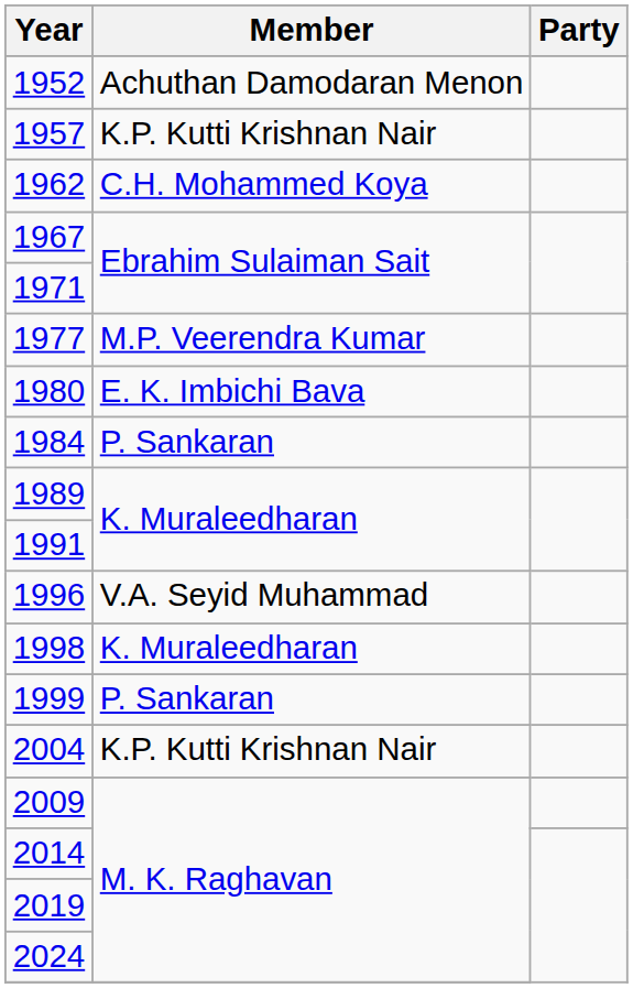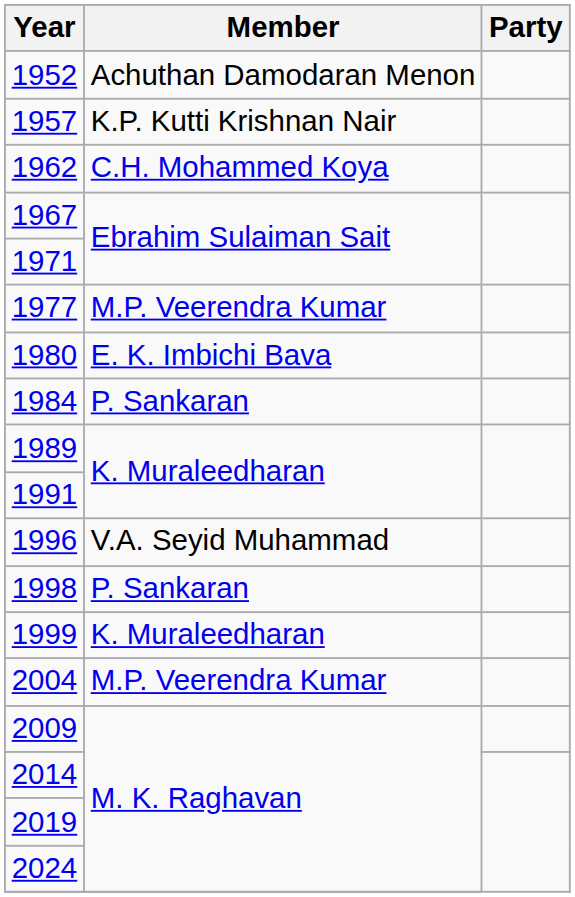 <table class="wikitable sortable">
 <tr>
 <th>Year</th>
 <th>Member</th>
 <th colspan="2">Party</th>
 </tr>
 <tr>
 <td><a href='#'>1952</a></td>
 <td>Achuthan Damodaran Menon</td>
 <td></td>
 </tr>
 <tr>
 <td><a href='#'>1957</a></td>
 <td>K.P. Kutti Krishnan Nair</td>
 <td></td>
 </tr>
 <tr>
 <td><a href='#'>1962</a></td>
 <td><a href='#'>C.H. Mohammed Koya</a></td>
 <td></td>
 </tr>
 <tr>
 <td><a href='#'>1967</a></td>
 <td rowspan="2"><a href='#'>Ebrahim Sulaiman Sait</a></td>
 </tr>
 <tr>
 <td><a href='#'>1971</a></td>
 </tr>
 <tr>
 <td><a href='#'>1977</a></td>
 <td><a href='#'>M.P. Veerendra Kumar</a></td>
 <td></td>
 </tr>
 <tr>
 <td><a href='#'>1980</a></td>
 <td><a href='#'>E. K. Imbichi Bava</a></td>
 <td></td>
 </tr>
 <tr>
 <td><a href='#'>1984</a></td>
 <td><a href='#'>P. Sankaran</a></td>
 <td></td>
 </tr>
 <tr>
 <td><a href='#'>1989</a></td>
 <td rowspan="2"><a href='#'>K. Muraleedharan</a></td>
 </tr>
 <tr>
 <td><a href='#'>1991</a></td>
 </tr>
 <tr>
 <td><a href='#'>1996</a></td>
 <td>V.A. Seyid Muhammad</td>
 <td></td>
 </tr>
 <tr>
 <td><a href='#'>1998</a></td>
-<td><a href='#'>K. Muraleedharan</a></td>
+<td><a href='#'>P. Sankaran</a></td>
 <td></td>
 </tr>
 <tr>
 <td><a href='#'>1999</a></td>
-<td><a href='#'>P. Sankaran</a></td>
+<td><a href='#'>K. Muraleedharan</a></td>
 </tr>
 <tr>
 <td><a href='#'>2004</a></td>
-<td>K.P. Kutti Krishnan Nair</td>
+<td><a href='#'>M.P. Veerendra Kumar</a></td>
 <td></td>
 </tr>
 <tr>
 <td><a href='#'>2009</a></td>
 <td rowspan="4"><a href='#'>M. K. Raghavan</a></td>
 <td></td>
 </tr>
 <tr>
 <td><a href='#'>2014</a></td>
 </tr>
 <tr>
 <td><a href='#'>2019</a></td>
 </tr>
 <tr>
 <td><a href='#'>2024</a></td>
 </tr>
 <tr>
 </tr>
 </table>
